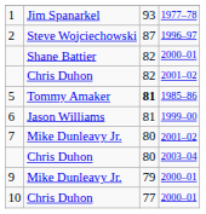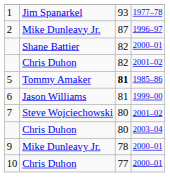 <table class="wikitable">
 <tr>
 </tr>
 <tr>
 <td>1</td>
 <td><a href='#'>Jim Spanarkel</a></td>
 <td>93</td>
 <td style="font-size:80%;"><a href='#'>1977–78</a></td>
 </tr>
 <tr>
 <td>2</td>
-<td><a href='#'>Steve Wojciechowski</a></td>
+<td><a href='#'>Mike Dunleavy Jr.</a></td>
 <td>87</td>
 <td style="font-size:80%;"><a href='#'>1996–97</a></td>
 </tr>
 <tr>
 <td></td>
 <td><a href='#'>Shane Battier</a></td>
 <td>82</td>
 <td style="font-size:80%;"><a href='#'>2000–01</a></td>
 </tr>
 <tr>
 <td></td>
 <td><a href='#'>Chris Duhon</a></td>
 <td>82</td>
 <td style="font-size:80%;"><a href='#'>2001–02</a></td>
 </tr>
 <tr>
 <td>5</td>
 <td><a href='#'>Tommy Amaker</a></td>
 <td><strong>81</strong></td>
 <td style="font-size:80%;"><a href='#'>1985–86</a></td>
 </tr>
 <tr>
 <td>6</td>
 <td><a href='#'>Jason Williams</a></td>
 <td>81</td>
 <td style="font-size:80%;"><a href='#'>1999–00</a></td>
 </tr>
 <tr>
 <td>7</td>
-<td><a href='#'>Mike Dunleavy Jr.</a></td>
+<td><a href='#'>Steve Wojciechowski</a></td>
 <td>80</td>
 <td style="font-size:80%;"><a href='#'>2001–02</a></td>
 </tr>
 <tr>
 <td></td>
 <td><a href='#'>Chris Duhon</a></td>
 <td>80</td>
 <td style="font-size:80%;"><a href='#'>2003–04</a></td>
 </tr>
 <tr>
 <td>9</td>
 <td><a href='#'>Mike Dunleavy Jr.</a></td>
-<td>79</td>
+<td>78</td>
 <td style="font-size:80%;"><a href='#'>2000–01</a></td>
 </tr>
 <tr>
 <td>10</td>
 <td><a href='#'>Chris Duhon</a></td>
 <td>77</td>
 <td style="font-size:80%;"><a href='#'>2000–01</a></td>
 </tr>
 </table>
